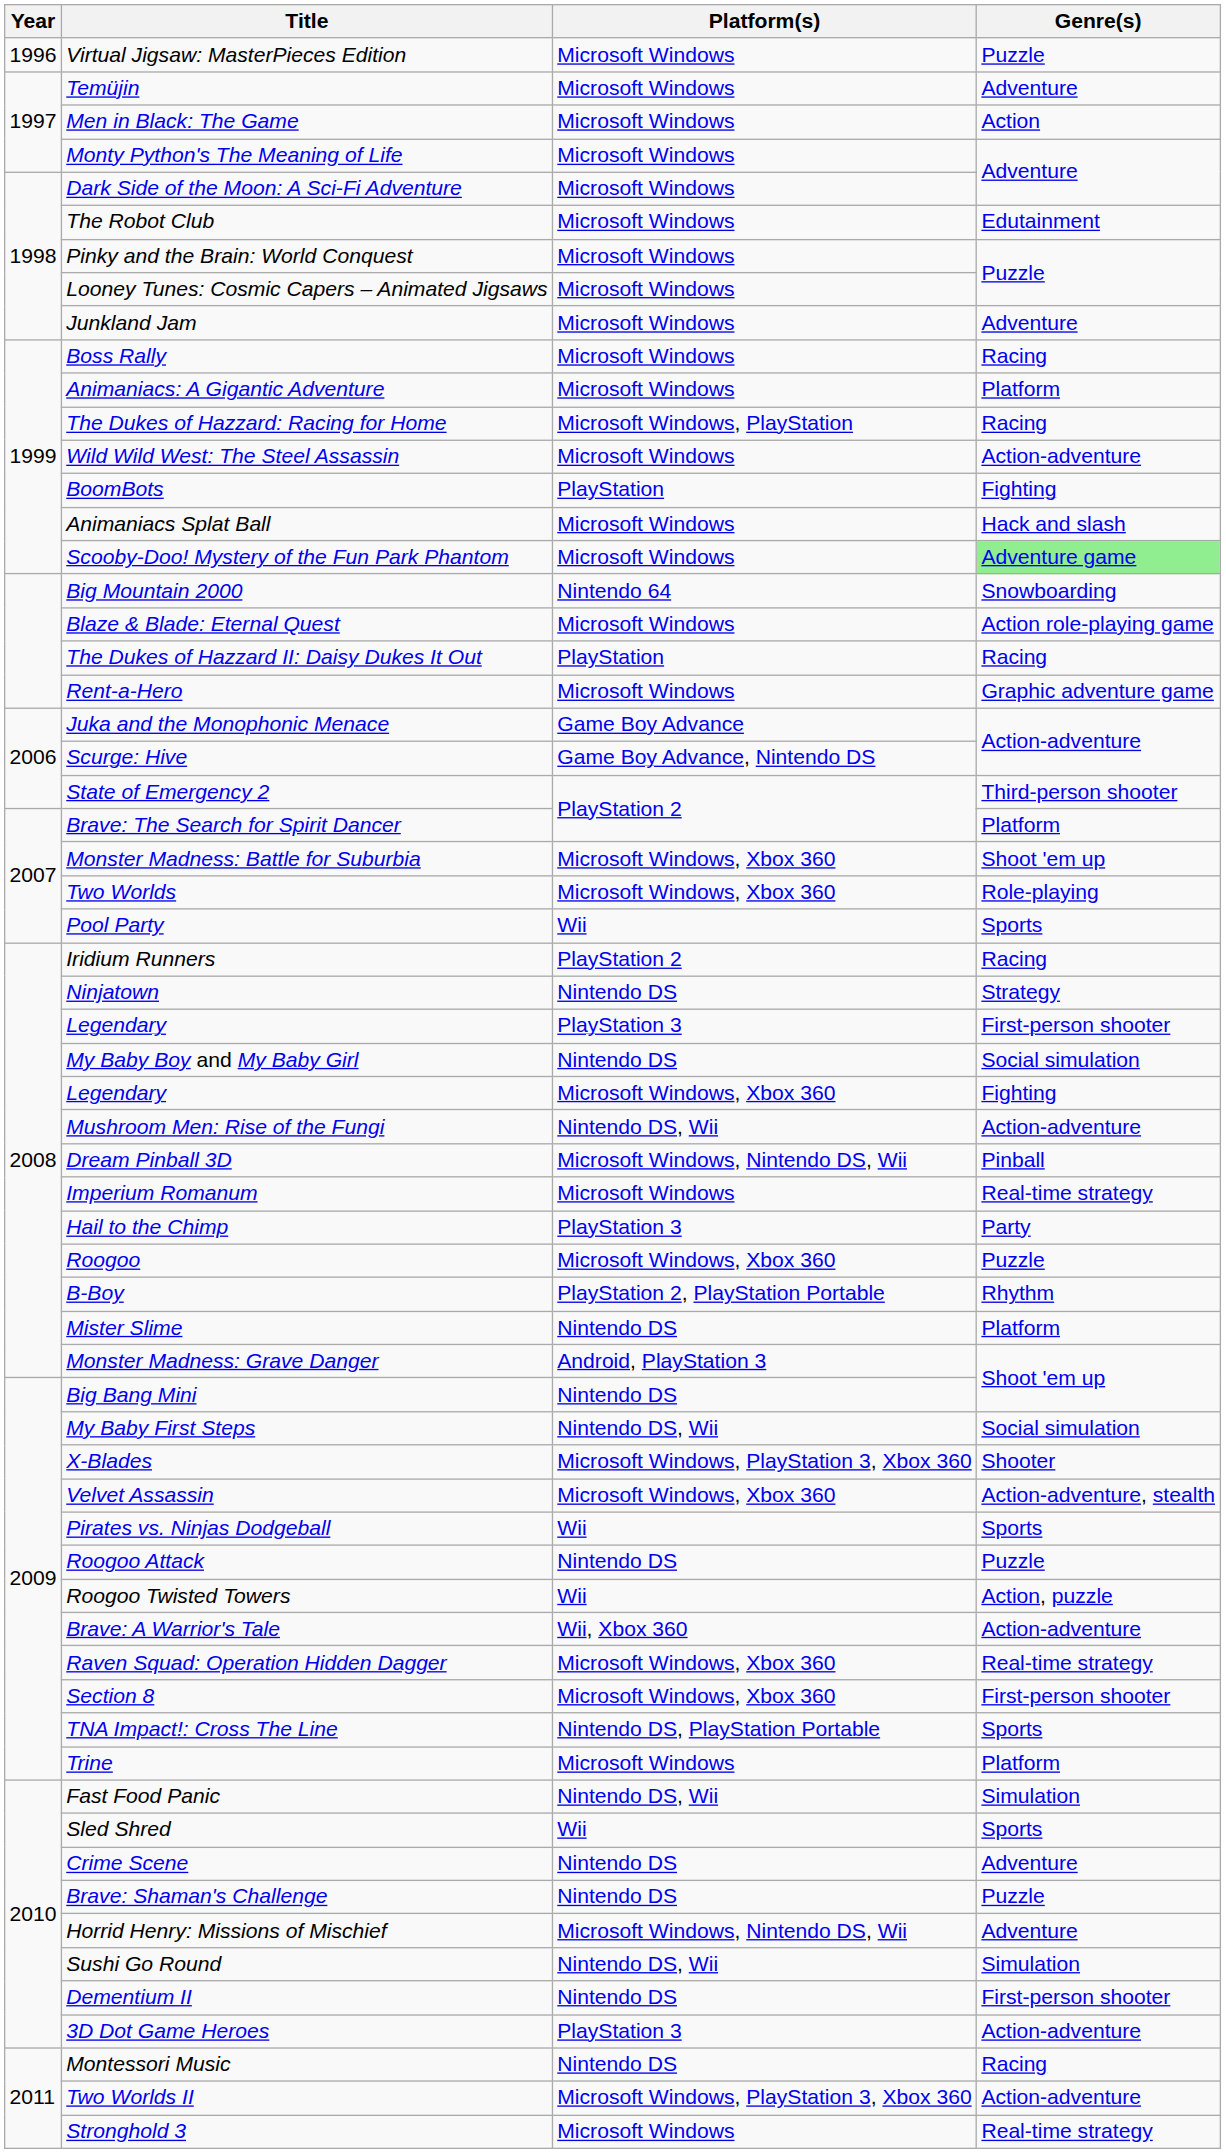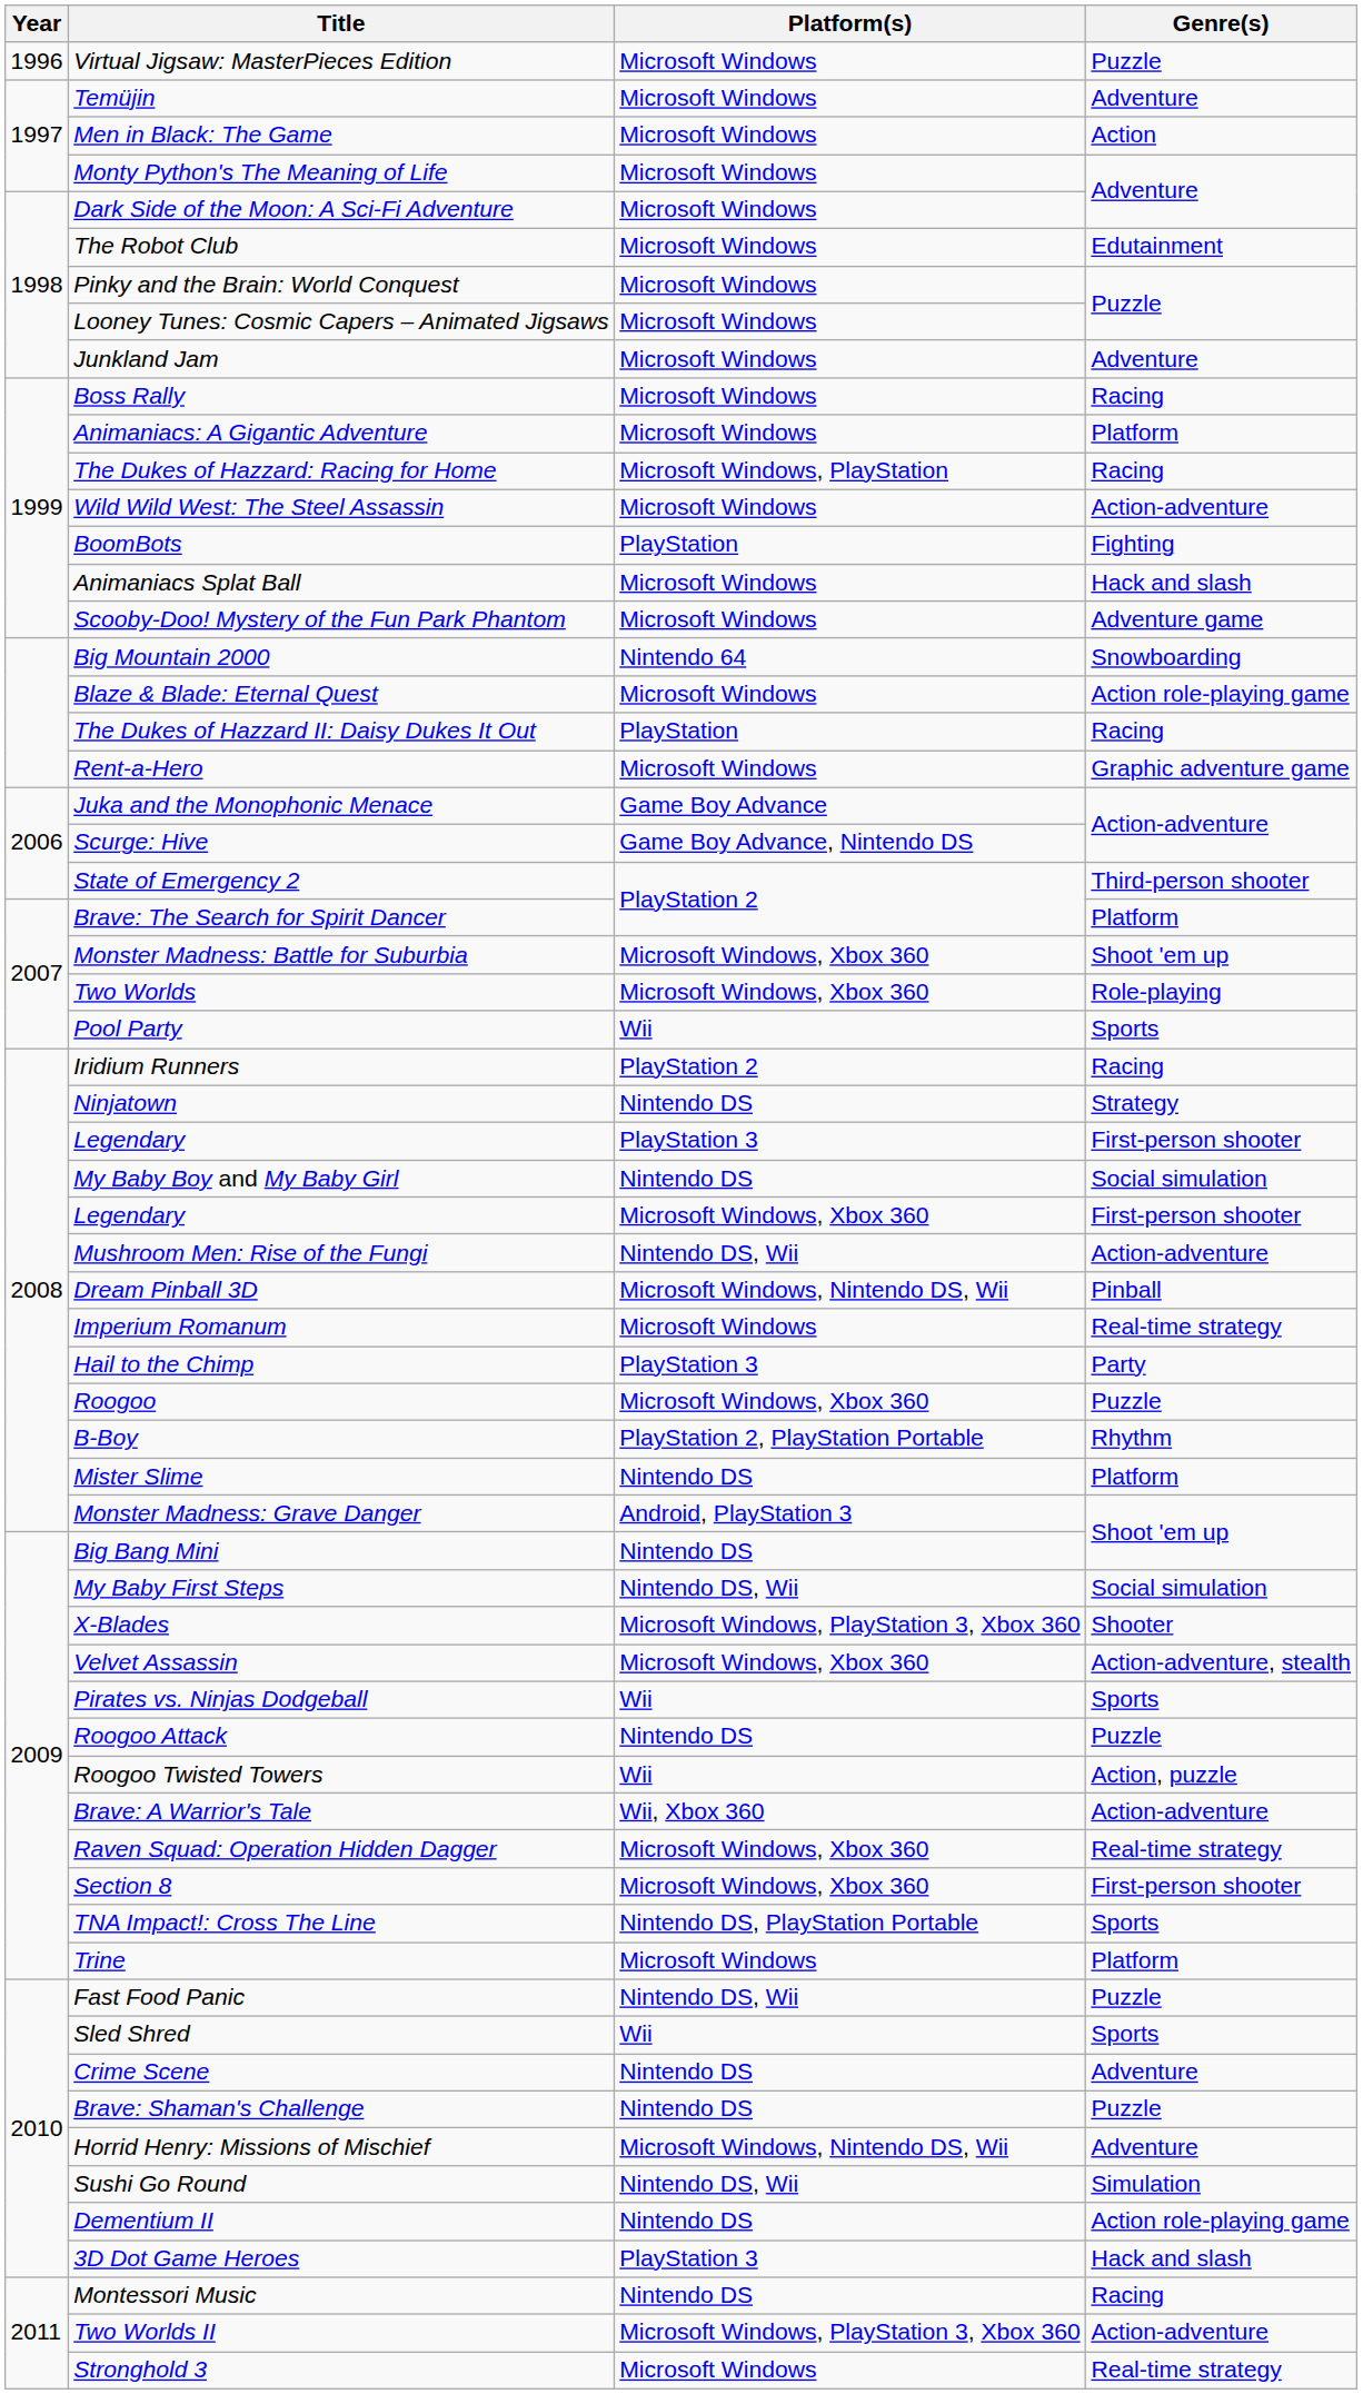 <table class="wikitable sortable">
 <tr>
 <th>Year</th>
 <th>Title</th>
 <th>Platform(s)</th>
 <th>Genre(s)</th>
 </tr>
 <tr>
 <td>1996</td>
 <td><em>Virtual Jigsaw: MasterPieces Edition</em></td>
 <td><a href='#'>Microsoft Windows</a></td>
 <td><a href='#'>Puzzle</a></td>
 </tr>
 <tr>
 <td rowspan="3">1997</td>
 <td><em><a href='#'>Temüjin</a></em></td>
 <td><a href='#'>Microsoft Windows</a></td>
 <td><a href='#'>Adventure</a></td>
 </tr>
 <tr>
 <td><em><a href='#'>Men in Black: The Game</a></em></td>
 <td><a href='#'>Microsoft Windows</a></td>
 <td><a href='#'>Action</a></td>
 </tr>
 <tr>
 <td><em><a href='#'>Monty Python's The Meaning of Life</a></em></td>
 <td><a href='#'>Microsoft Windows</a></td>
 <td rowspan="2"><a href='#'>Adventure</a></td>
 </tr>
 <tr>
 <td rowspan="5">1998</td>
 <td><em><a href='#'>Dark Side of the Moon: A Sci-Fi Adventure</a></em></td>
 <td><a href='#'>Microsoft Windows</a></td>
 </tr>
 <tr>
 <td><em>The Robot Club</em></td>
 <td><a href='#'>Microsoft Windows</a></td>
 <td><a href='#'>Edutainment</a></td>
 </tr>
 <tr>
 <td><em>Pinky and the Brain: World Conquest</em></td>
 <td><a href='#'>Microsoft Windows</a></td>
 <td rowspan="2"><a href='#'>Puzzle</a></td>
 </tr>
 <tr>
 <td><em>Looney Tunes: Cosmic Capers – Animated Jigsaws</em></td>
 <td><a href='#'>Microsoft Windows</a></td>
 </tr>
 <tr>
 <td><em>Junkland Jam</em></td>
 <td><a href='#'>Microsoft Windows</a></td>
 <td><a href='#'>Adventure</a></td>
 </tr>
 <tr>
 <td rowspan="7">1999</td>
 <td><em><a href='#'>Boss Rally</a></em></td>
 <td><a href='#'>Microsoft Windows</a></td>
 <td><a href='#'>Racing</a></td>
 </tr>
 <tr>
 <td><em><a href='#'>Animaniacs: A Gigantic Adventure</a></em></td>
 <td><a href='#'>Microsoft Windows</a></td>
 <td><a href='#'>Platform</a></td>
 </tr>
 <tr>
 <td><em><a href='#'>The Dukes of Hazzard: Racing for Home</a></em></td>
 <td><a href='#'>Microsoft Windows</a>, <a href='#'>PlayStation</a></td>
 <td><a href='#'>Racing</a></td>
 </tr>
 <tr>
 <td><em><a href='#'>Wild Wild West: The Steel Assassin</a></em></td>
 <td><a href='#'>Microsoft Windows</a></td>
 <td><a href='#'>Action-adventure</a></td>
 </tr>
 <tr>
 <td><em><a href='#'>BoomBots</a></em></td>
 <td><a href='#'>PlayStation</a></td>
 <td><a href='#'>Fighting</a></td>
 </tr>
 <tr>
 <td><em>Animaniacs Splat Ball</em></td>
 <td><a href='#'>Microsoft Windows</a></td>
 <td><a href='#'>Hack and slash</a></td>
 </tr>
 <tr>
 <td><em><a href='#'>Scooby-Doo! Mystery of the Fun Park Phantom</a></em></td>
 <td><a href='#'>Microsoft Windows</a></td>
-<td rowspan="1" style="background: lightgreen;"><a href='#'>Adventure game</a></td>
+<td rowspan="1"><a href='#'>Adventure game</a></td>
 </tr>
 <tr>
 <td rowspan="4"></td>
 <td><em><a href='#'>Big Mountain 2000</a></em></td>
 <td><a href='#'>Nintendo 64</a></td>
 <td><a href='#'>Snowboarding</a></td>
 </tr>
 <tr>
 <td><em><a href='#'>Blaze & Blade: Eternal Quest</a></em></td>
 <td><a href='#'>Microsoft Windows</a></td>
 <td><a href='#'>Action role-playing game</a></td>
 </tr>
 <tr>
 <td><em><a href='#'>The Dukes of Hazzard II: Daisy Dukes It Out</a></em></td>
 <td><a href='#'>PlayStation</a></td>
 <td><a href='#'>Racing</a></td>
 </tr>
 <tr>
 <td><em><a href='#'>Rent-a-Hero</a></em></td>
 <td><a href='#'>Microsoft Windows</a></td>
 <td><a href='#'>Graphic adventure game</a></td>
 </tr>
 <tr>
 <td rowspan="3">2006</td>
 <td><em><a href='#'>Juka and the Monophonic Menace</a></em></td>
 <td><a href='#'>Game Boy Advance</a></td>
 <td rowspan="2"><a href='#'>Action-adventure</a></td>
 </tr>
 <tr>
 <td><em><a href='#'>Scurge: Hive</a></em></td>
 <td><a href='#'>Game Boy Advance</a>, <a href='#'>Nintendo DS</a></td>
 </tr>
 <tr>
 <td><em><a href='#'>State of Emergency 2</a></em></td>
 <td rowspan="2"><a href='#'>PlayStation 2</a></td>
 <td><a href='#'>Third-person shooter</a></td>
 </tr>
 <tr>
 <td rowspan="4">2007</td>
 <td><em><a href='#'>Brave: The Search for Spirit Dancer</a></em></td>
 <td><a href='#'>Platform</a></td>
 </tr>
 <tr>
 <td><em><a href='#'>Monster Madness: Battle for Suburbia</a></em></td>
 <td><a href='#'>Microsoft Windows</a>, <a href='#'>Xbox 360</a></td>
 <td><a href='#'>Shoot 'em up</a></td>
 </tr>
 <tr>
 <td><em><a href='#'>Two Worlds</a></em></td>
 <td><a href='#'>Microsoft Windows</a>, <a href='#'>Xbox 360</a></td>
 <td><a href='#'>Role-playing</a></td>
 </tr>
 <tr>
 <td><em><a href='#'>Pool Party</a></em></td>
 <td><a href='#'>Wii</a></td>
 <td><a href='#'>Sports</a></td>
 </tr>
 <tr>
 <td rowspan="13">2008</td>
 <td><em>Iridium Runners</em></td>
 <td><a href='#'>PlayStation 2</a></td>
 <td><a href='#'>Racing</a></td>
 </tr>
 <tr>
 <td><em><a href='#'>Ninjatown</a></em></td>
 <td><a href='#'>Nintendo DS</a></td>
 <td><a href='#'>Strategy</a></td>
 </tr>
 <tr>
 <td><em><a href='#'>Legendary</a></em></td>
 <td><a href='#'>PlayStation 3</a></td>
 <td><a href='#'>First-person shooter</a></td>
 </tr>
 <tr>
 <td><em><a href='#'>My Baby Boy</a></em> and <em><a href='#'>My Baby Girl</a></em></td>
 <td><a href='#'>Nintendo DS</a></td>
 <td><a href='#'>Social simulation</a></td>
 </tr>
 <tr>
 <td><em><a href='#'>Legendary</a></em></td>
 <td><a href='#'>Microsoft Windows</a>, <a href='#'>Xbox 360</a></td>
-<td><a href='#'>Fighting</a></td>
+<td><a href='#'>First-person shooter</a></td>
 </tr>
 <tr>
 <td><em><a href='#'>Mushroom Men: Rise of the Fungi</a></em></td>
 <td><a href='#'>Nintendo DS</a>, <a href='#'>Wii</a></td>
 <td><a href='#'>Action-adventure</a></td>
 </tr>
 <tr>
 <td><em><a href='#'>Dream Pinball 3D</a></em></td>
 <td><a href='#'>Microsoft Windows</a>, <a href='#'>Nintendo DS</a>, <a href='#'>Wii</a></td>
 <td><a href='#'>Pinball</a></td>
 </tr>
 <tr>
 <td><em><a href='#'>Imperium Romanum</a></em></td>
 <td><a href='#'>Microsoft Windows</a></td>
 <td><a href='#'>Real-time strategy</a></td>
 </tr>
 <tr>
 <td><em><a href='#'>Hail to the Chimp</a></em></td>
 <td><a href='#'>PlayStation 3</a></td>
 <td><a href='#'>Party</a></td>
 </tr>
 <tr>
 <td><em><a href='#'>Roogoo</a></em></td>
 <td><a href='#'>Microsoft Windows</a>, <a href='#'>Xbox 360</a></td>
 <td><a href='#'>Puzzle</a></td>
 </tr>
 <tr>
 <td><em><a href='#'>B-Boy</a></em></td>
 <td><a href='#'>PlayStation 2</a>, <a href='#'>PlayStation Portable</a></td>
 <td><a href='#'>Rhythm</a></td>
 </tr>
 <tr>
 <td><em><a href='#'>Mister Slime</a></em></td>
 <td><a href='#'>Nintendo DS</a></td>
 <td><a href='#'>Platform</a></td>
 </tr>
 <tr>
 <td><em><a href='#'>Monster Madness: Grave Danger</a></em></td>
 <td><a href='#'>Android</a>, <a href='#'>PlayStation 3</a></td>
 <td rowspan="2"><a href='#'>Shoot 'em up</a></td>
 </tr>
 <tr>
 <td rowspan="12">2009</td>
 <td><em><a href='#'>Big Bang Mini</a></em></td>
 <td><a href='#'>Nintendo DS</a></td>
 </tr>
 <tr>
 <td><em><a href='#'>My Baby First Steps</a></em></td>
 <td><a href='#'>Nintendo DS</a>, <a href='#'>Wii</a></td>
 <td><a href='#'>Social simulation</a></td>
 </tr>
 <tr>
 <td><em><a href='#'>X-Blades</a></em></td>
 <td><a href='#'>Microsoft Windows</a>, <a href='#'>PlayStation 3</a>, <a href='#'>Xbox 360</a></td>
 <td><a href='#'>Shooter</a></td>
 </tr>
 <tr>
 <td><em><a href='#'>Velvet Assassin</a></em></td>
 <td><a href='#'>Microsoft Windows</a>, <a href='#'>Xbox 360</a></td>
 <td><a href='#'>Action-adventure</a>, <a href='#'>stealth</a></td>
 </tr>
 <tr>
 <td><em><a href='#'>Pirates vs. Ninjas Dodgeball</a></em></td>
 <td><a href='#'>Wii</a></td>
 <td><a href='#'>Sports</a></td>
 </tr>
 <tr>
 <td><em><a href='#'>Roogoo Attack</a></em></td>
 <td><a href='#'>Nintendo DS</a></td>
 <td><a href='#'>Puzzle</a></td>
 </tr>
 <tr>
 <td><em>Roogoo Twisted Towers</em></td>
 <td><a href='#'>Wii</a></td>
 <td><a href='#'>Action</a>, <a href='#'>puzzle</a></td>
 </tr>
 <tr>
 <td><em><a href='#'>Brave: A Warrior's Tale</a></em></td>
 <td><a href='#'>Wii</a>, <a href='#'>Xbox 360</a></td>
 <td><a href='#'>Action-adventure</a></td>
 </tr>
 <tr>
 <td><em><a href='#'>Raven Squad: Operation Hidden Dagger</a></em></td>
 <td><a href='#'>Microsoft Windows</a>, <a href='#'>Xbox 360</a></td>
 <td><a href='#'>Real-time strategy</a></td>
 </tr>
 <tr>
 <td><em><a href='#'>Section 8</a></em></td>
 <td><a href='#'>Microsoft Windows</a>, <a href='#'>Xbox 360</a></td>
 <td><a href='#'>First-person shooter</a></td>
 </tr>
 <tr>
 <td><em><a href='#'>TNA Impact!: Cross The Line</a></em></td>
 <td><a href='#'>Nintendo DS</a>, <a href='#'>PlayStation Portable</a></td>
 <td><a href='#'>Sports</a></td>
 </tr>
 <tr>
 <td><em><a href='#'>Trine</a></em></td>
 <td><a href='#'>Microsoft Windows</a></td>
 <td><a href='#'>Platform</a></td>
 </tr>
 <tr>
 <td rowspan="8">2010</td>
 <td><em>Fast Food Panic</em></td>
 <td><a href='#'>Nintendo DS</a>, <a href='#'>Wii</a></td>
-<td><a href='#'>Simulation</a></td>
+<td><a href='#'>Puzzle</a></td>
 </tr>
 <tr>
 <td><em>Sled Shred</em></td>
 <td><a href='#'>Wii</a></td>
 <td><a href='#'>Sports</a></td>
 </tr>
 <tr>
 <td><em><a href='#'>Crime Scene</a></em></td>
 <td><a href='#'>Nintendo DS</a></td>
 <td><a href='#'>Adventure</a></td>
 </tr>
 <tr>
 <td><em><a href='#'>Brave: Shaman's Challenge</a></em></td>
 <td><a href='#'>Nintendo DS</a></td>
 <td><a href='#'>Puzzle</a></td>
 </tr>
 <tr>
 <td><em>Horrid Henry: Missions of Mischief</em></td>
 <td><a href='#'>Microsoft Windows</a>, <a href='#'>Nintendo DS</a>, <a href='#'>Wii</a></td>
 <td><a href='#'>Adventure</a></td>
 </tr>
 <tr>
 <td><em>Sushi Go Round</em></td>
 <td><a href='#'>Nintendo DS</a>, <a href='#'>Wii</a></td>
 <td><a href='#'>Simulation</a></td>
 </tr>
 <tr>
 <td><em><a href='#'>Dementium II</a></em></td>
 <td><a href='#'>Nintendo DS</a></td>
-<td><a href='#'>First-person shooter</a></td>
+<td><a href='#'>Action role-playing game</a></td>
 </tr>
 <tr>
 <td><em><a href='#'>3D Dot Game Heroes</a></em></td>
 <td><a href='#'>PlayStation 3</a></td>
-<td><a href='#'>Action-adventure</a></td>
+<td><a href='#'>Hack and slash</a></td>
 </tr>
 <tr>
 <td rowspan="3">2011</td>
 <td><em>Montessori Music</em></td>
 <td><a href='#'>Nintendo DS</a></td>
 <td><a href='#'>Racing</a></td>
 </tr>
 <tr>
 <td><em><a href='#'>Two Worlds II</a></em></td>
 <td><a href='#'>Microsoft Windows</a>, <a href='#'>PlayStation 3</a>, <a href='#'>Xbox 360</a></td>
 <td><a href='#'>Action-adventure</a></td>
 </tr>
 <tr>
 <td><em><a href='#'>Stronghold 3</a></em></td>
 <td><a href='#'>Microsoft Windows</a></td>
 <td><a href='#'>Real-time strategy</a></td>
 </tr>
 </table>
